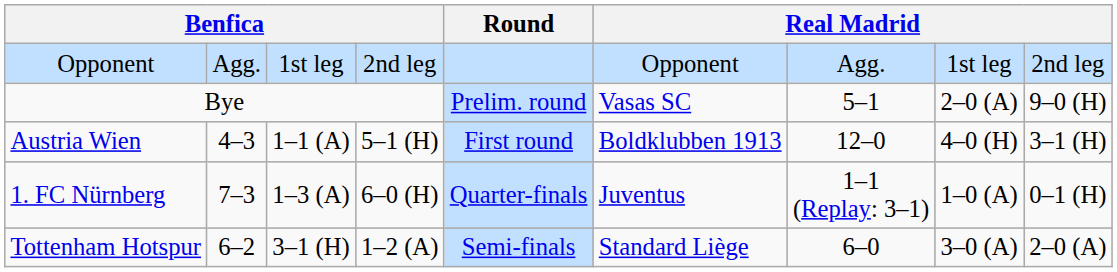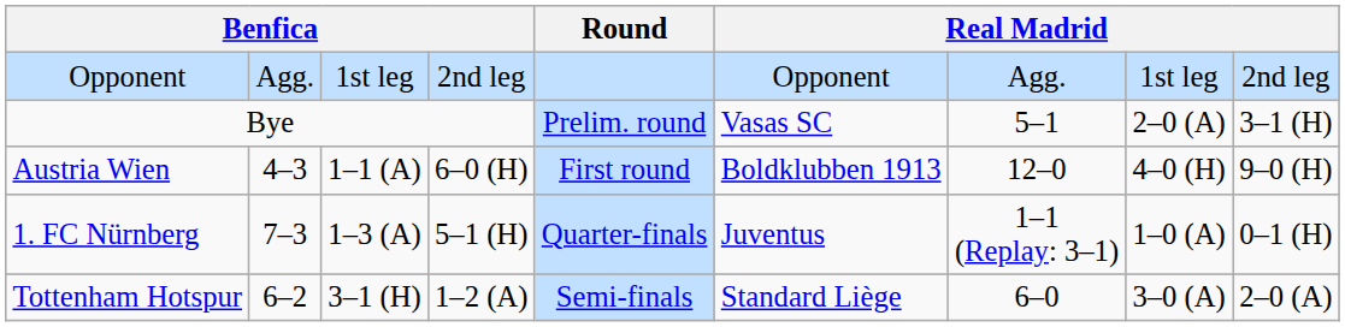 <table class="wikitable" style="text-align:center">
 <tr>
 <th colspan="4"> <a href='#'>Benfica</a></th>
 <th>Round</th>
 <th colspan="4"> <a href='#'>Real Madrid</a></th>
 </tr>
 <tr style="background:#c1e0ff">
 <td>Opponent</td>
 <td>Agg.</td>
 <td>1st leg</td>
 <td>2nd leg</td>
 <td></td>
 <td>Opponent</td>
 <td>Agg.</td>
 <td>1st leg</td>
 <td>2nd leg</td>
 </tr>
 <tr>
 <td colspan="4">Bye</td>
 <td style="background:#c1e0ff"><a href='#'>Prelim. round</a></td>
 <td align=left> <a href='#'>Vasas SC</a></td>
 <td>5–1</td>
 <td>2–0 (A)</td>
-<td>9–0 (H)</td>
+<td>3–1 (H)</td>
 </tr>
 <tr>
 <td align=left> <a href='#'>Austria Wien</a></td>
 <td>4–3</td>
 <td>1–1 (A)</td>
-<td>5–1 (H)</td>
+<td>6–0 (H)</td>
 <td style="background:#c1e0ff"><a href='#'>First round</a></td>
 <td align=left> <a href='#'>Boldklubben 1913</a></td>
 <td>12–0</td>
 <td>4–0 (H)</td>
-<td>3–1 (H)</td>
+<td>9–0 (H)</td>
 </tr>
 <tr>
 <td align=left> <a href='#'>1. FC Nürnberg</a></td>
 <td>7–3</td>
 <td>1–3 (A)</td>
-<td>6–0 (H)</td>
+<td>5–1 (H)</td>
 <td style="background:#c1e0ff"><a href='#'>Quarter-finals</a></td>
 <td align=left> <a href='#'>Juventus</a></td>
 <td>1–1<br>(<a href='#'>Replay</a>: 3–1)</td>
 <td>1–0 (A)</td>
 <td>0–1 (H)</td>
 </tr>
 <tr>
 <td align=left> <a href='#'>Tottenham Hotspur</a></td>
 <td>6–2</td>
 <td>3–1 (H)</td>
 <td>1–2 (A)</td>
 <td style="background:#c1e0ff"><a href='#'>Semi-finals</a></td>
 <td align=left> <a href='#'>Standard Liège</a></td>
 <td>6–0</td>
 <td>3–0 (A)</td>
 <td>2–0 (A)</td>
 </tr>
 </table>
